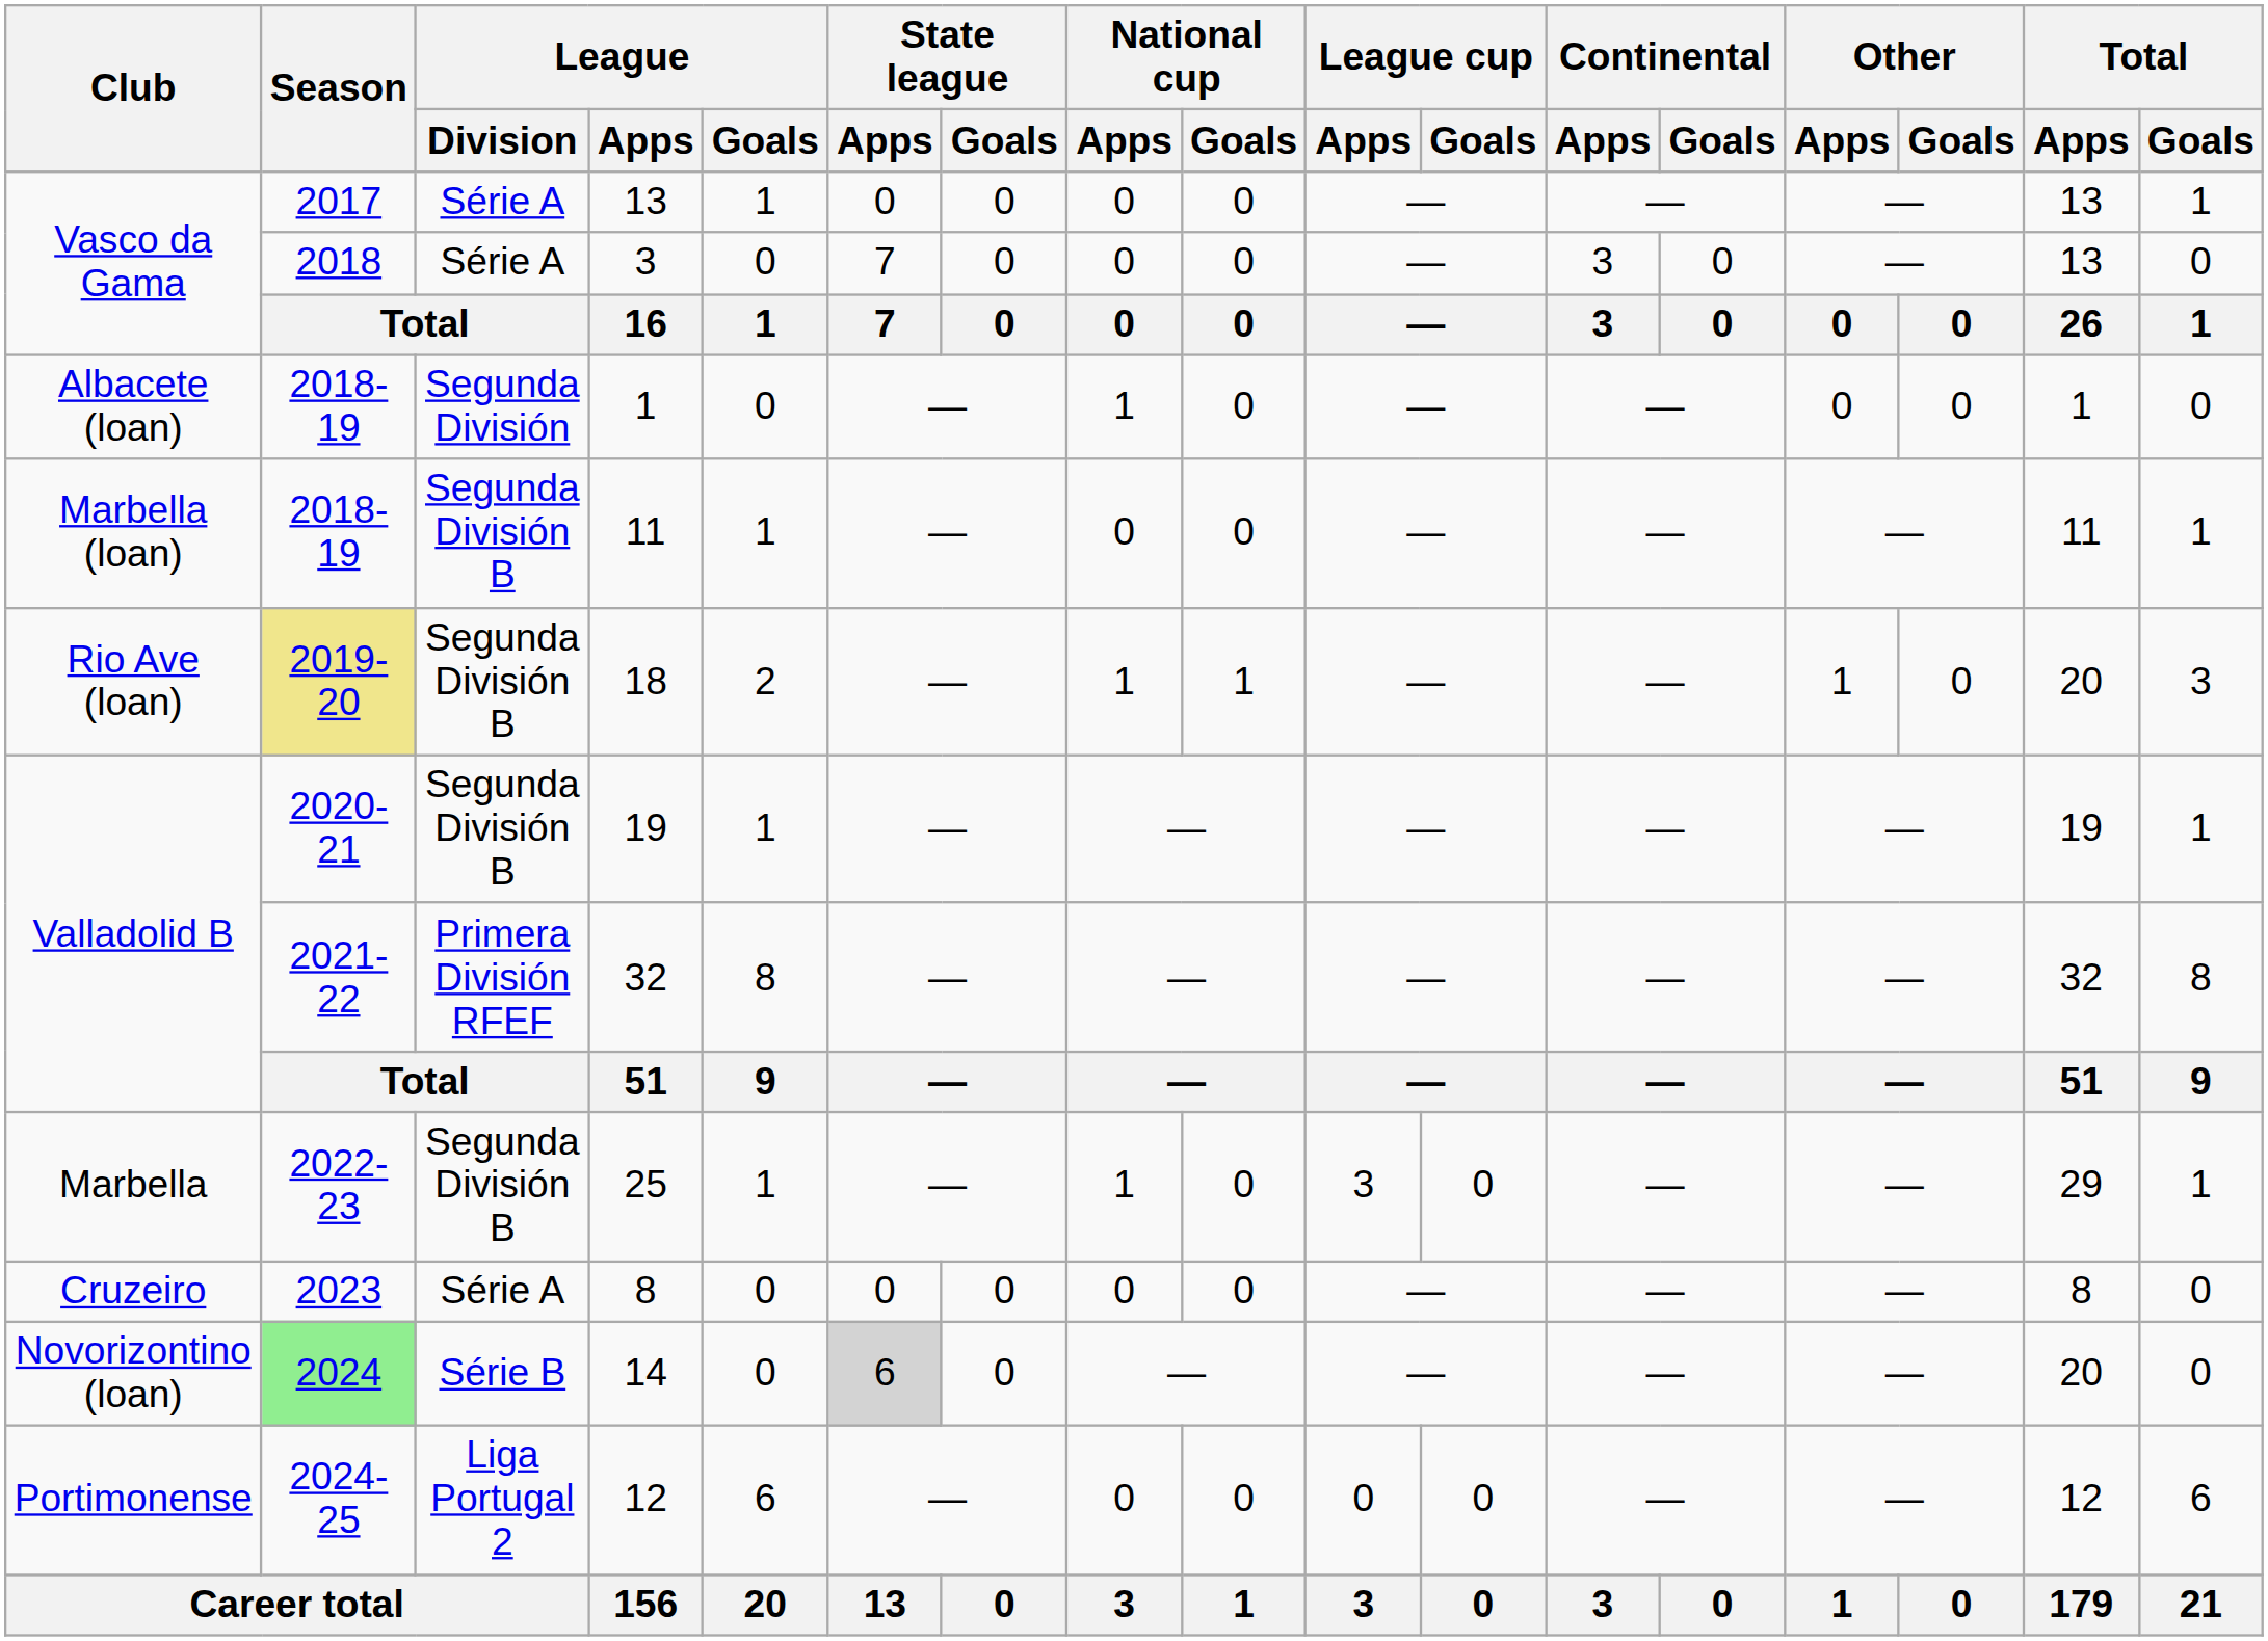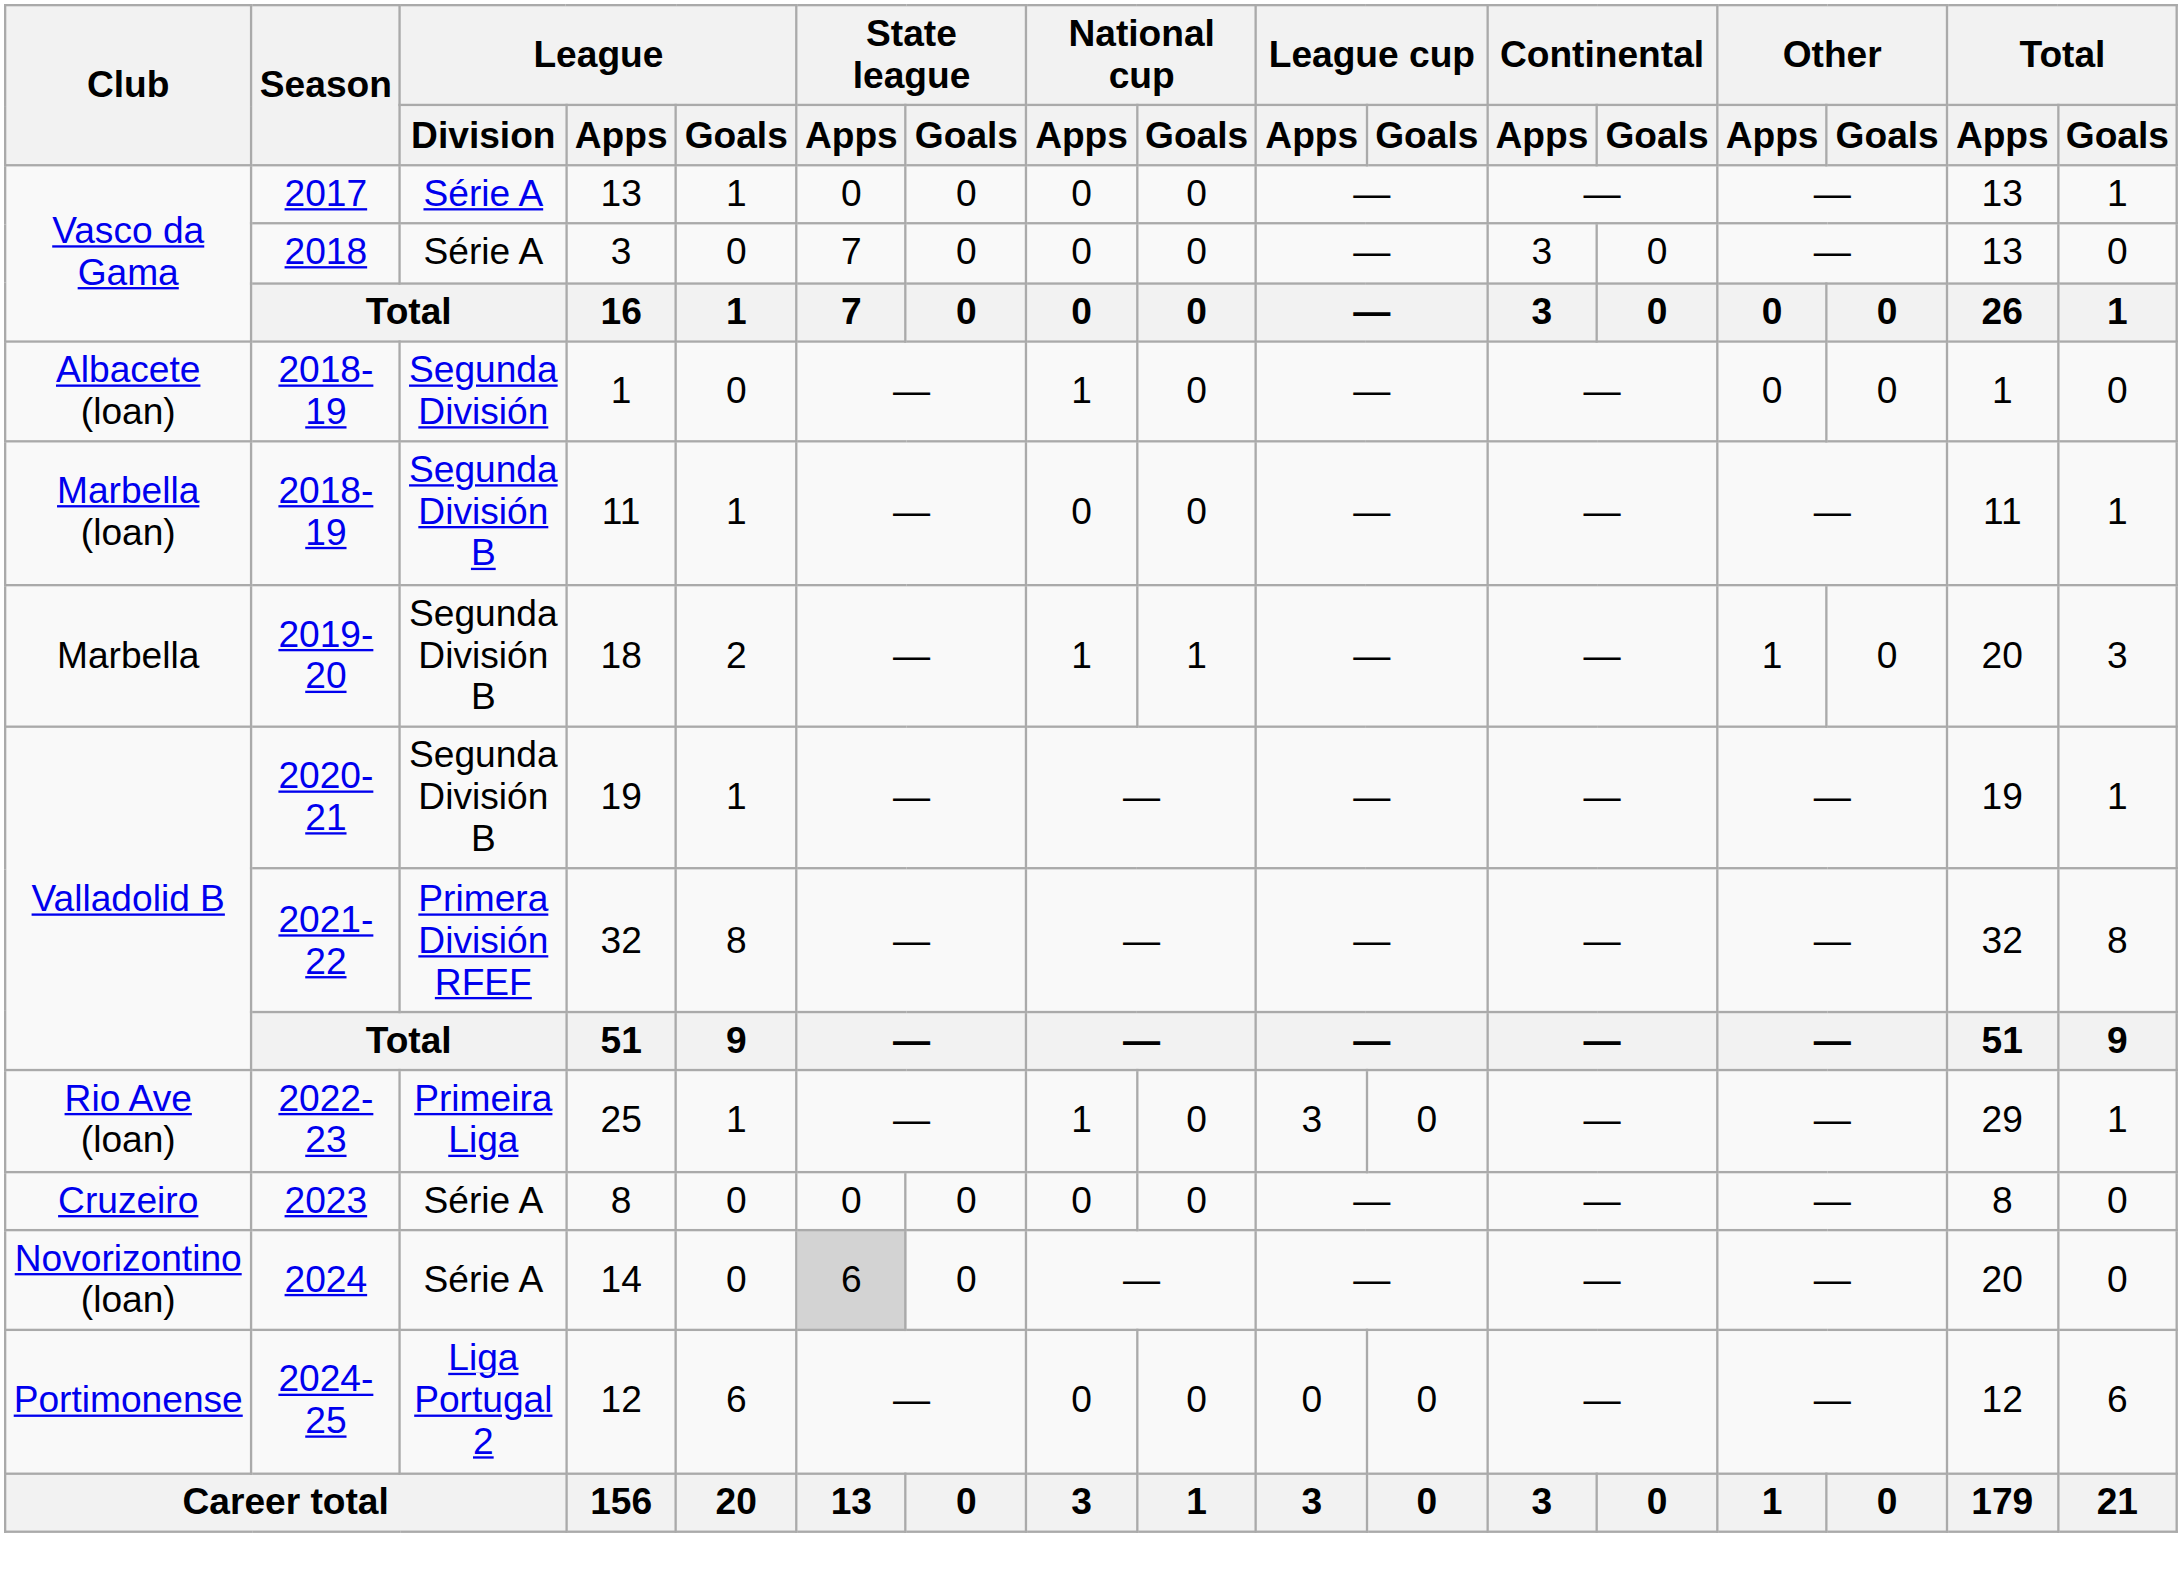 <table class="wikitable" style="text-align:center">
 <tr>
 <th rowspan="2">Club</th>
 <th rowspan="2">Season</th>
 <th colspan="3">League</th>
 <th colspan="2">State league</th>
 <th colspan="2">National cup</th>
 <th colspan="2">League cup</th>
 <th colspan="2">Continental</th>
 <th colspan="2">Other</th>
 <th colspan="2">Total</th>
 </tr>
 <tr>
 <th>Division</th>
 <th>Apps</th>
 <th>Goals</th>
 <th>Apps</th>
 <th>Goals</th>
 <th>Apps</th>
 <th>Goals</th>
 <th>Apps</th>
 <th>Goals</th>
 <th>Apps</th>
 <th>Goals</th>
 <th>Apps</th>
 <th>Goals</th>
 <th>Apps</th>
 <th>Goals</th>
 </tr>
 <tr>
 <td rowspan="3"><a href='#'>Vasco da Gama</a></td>
 <td><a href='#'>2017</a></td>
 <td><a href='#'>Série A</a></td>
 <td>13</td>
 <td>1</td>
 <td>0</td>
 <td>0</td>
 <td>0</td>
 <td>0</td>
 <td colspan="2">—</td>
 <td colspan="2">—</td>
 <td colspan="2">—</td>
 <td>13</td>
 <td>1</td>
 </tr>
 <tr>
 <td><a href='#'>2018</a></td>
 <td>Série A</td>
 <td>3</td>
 <td>0</td>
 <td>7</td>
 <td>0</td>
 <td>0</td>
 <td>0</td>
 <td colspan="2">—</td>
 <td>3</td>
 <td>0</td>
 <td colspan="2">—</td>
 <td>13</td>
 <td>0</td>
 </tr>
 <tr>
 <th colspan="2">Total</th>
 <th>16</th>
 <th>1</th>
 <th>7</th>
 <th>0</th>
 <th>0</th>
 <th>0</th>
 <th colspan="2">—</th>
 <th>3</th>
 <th>0</th>
 <th>0</th>
 <th>0</th>
 <th>26</th>
 <th>1</th>
 </tr>
 <tr>
 <td><a href='#'>Albacete</a> (loan)</td>
 <td><a href='#'>2018-19</a></td>
 <td><a href='#'>Segunda División</a></td>
 <td>1</td>
 <td>0</td>
 <td colspan="2">—</td>
 <td>1</td>
 <td>0</td>
 <td colspan="2">—</td>
 <td colspan="2">—</td>
 <td>0</td>
 <td>0</td>
 <td>1</td>
 <td>0</td>
 </tr>
 <tr>
 <td><a href='#'>Marbella</a> (loan)</td>
 <td><a href='#'>2018-19</a></td>
 <td><a href='#'>Segunda División B</a></td>
 <td>11</td>
 <td>1</td>
 <td colspan="2">—</td>
 <td>0</td>
 <td>0</td>
 <td colspan="2">—</td>
 <td colspan="2">—</td>
 <td colspan="2">—</td>
 <td>11</td>
 <td>1</td>
 </tr>
 <tr>
-<td><a href='#'>Rio Ave</a> (loan)</td>
-<td style="background: khaki;"><a href='#'>2019-20</a></td>
+<td>Marbella</td>
+<td><a href='#'>2019-20</a></td>
 <td>Segunda División B</td>
 <td>18</td>
 <td>2</td>
 <td colspan="2">—</td>
 <td>1</td>
 <td>1</td>
 <td colspan="2">—</td>
 <td colspan="2">—</td>
 <td>1</td>
 <td>0</td>
 <td>20</td>
 <td>3</td>
 </tr>
 <tr>
 <td rowspan="3"><a href='#'>Valladolid B</a></td>
 <td><a href='#'>2020-21</a></td>
 <td>Segunda División B</td>
 <td>19</td>
 <td>1</td>
 <td colspan="2">—</td>
 <td colspan="2">—</td>
 <td colspan="2">—</td>
 <td colspan="2">—</td>
 <td colspan="2">—</td>
 <td>19</td>
 <td>1</td>
 </tr>
 <tr>
 <td><a href='#'>2021-22</a></td>
 <td><a href='#'>Primera División RFEF</a></td>
 <td>32</td>
 <td>8</td>
 <td colspan="2">—</td>
 <td colspan="2">—</td>
 <td colspan="2">—</td>
 <td colspan="2">—</td>
 <td colspan="2">—</td>
 <td>32</td>
 <td>8</td>
 </tr>
 <tr>
 <th colspan="2">Total</th>
 <th>51</th>
 <th>9</th>
 <th colspan="2">—</th>
 <th colspan="2">—</th>
 <th colspan="2">—</th>
 <th colspan="2">—</th>
 <th colspan="2">—</th>
 <th>51</th>
 <th>9</th>
 </tr>
 <tr>
-<td>Marbella</td>
+<td><a href='#'>Rio Ave</a> (loan)</td>
 <td><a href='#'>2022-23</a></td>
-<td>Segunda División B</td>
+<td><a href='#'>Primeira Liga</a></td>
 <td>25</td>
 <td>1</td>
 <td colspan="2">—</td>
 <td>1</td>
 <td>0</td>
 <td>3</td>
 <td>0</td>
 <td colspan="2">—</td>
 <td colspan="2">—</td>
 <td>29</td>
 <td>1</td>
 </tr>
 <tr>
 <td><a href='#'>Cruzeiro</a></td>
 <td><a href='#'>2023</a></td>
 <td>Série A</td>
 <td>8</td>
 <td>0</td>
 <td>0</td>
 <td>0</td>
 <td>0</td>
 <td>0</td>
 <td colspan="2">—</td>
 <td colspan="2">—</td>
 <td colspan="2">—</td>
 <td>8</td>
 <td>0</td>
 </tr>
 <tr>
 <td><a href='#'>Novorizontino</a> (loan)</td>
-<td style="background: lightgreen;"><a href='#'>2024</a></td>
-<td><a href='#'>Série B</a></td>
+<td><a href='#'>2024</a></td>
+<td>Série A</td>
 <td>14</td>
 <td>0</td>
 <td style="background: lightgrey;">6</td>
 <td>0</td>
 <td colspan="2">—</td>
 <td colspan="2">—</td>
 <td colspan="2">—</td>
 <td colspan="2">—</td>
 <td>20</td>
 <td>0</td>
 </tr>
 <tr>
 <td><a href='#'>Portimonense</a></td>
 <td><a href='#'>2024-25</a></td>
 <td><a href='#'>Liga Portugal 2</a></td>
 <td>12</td>
 <td>6</td>
 <td colspan="2">—</td>
 <td>0</td>
 <td>0</td>
 <td>0</td>
 <td>0</td>
 <td colspan="2">—</td>
 <td colspan="2">—</td>
 <td>12</td>
 <td>6</td>
 </tr>
 <tr>
 <th colspan="3">Career total</th>
 <th>156</th>
 <th>20</th>
 <th>13</th>
 <th>0</th>
 <th>3</th>
 <th>1</th>
 <th>3</th>
 <th>0</th>
 <th>3</th>
 <th>0</th>
 <th>1</th>
 <th>0</th>
 <th>179</th>
 <th>21</th>
 </tr>
 </table>
